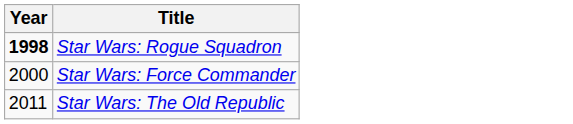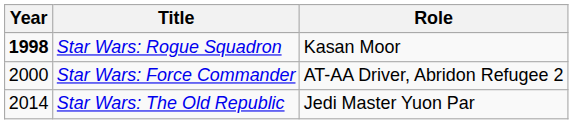 <table class="wikitable sortable">
 <tr>
 <th>Year</th>
 <th>Title</th>
+<th>Role</th>
 </tr>
 <tr>
 <td><strong>1998</strong></td>
 <td><em><a href='#'>Star Wars: Rogue Squadron</a></em></td>
+<td>Kasan Moor</td>
 </tr>
 <tr>
 <td>2000</td>
 <td><em><a href='#'>Star Wars: Force Commander</a></em></td>
+<td>AT-AA Driver, Abridon Refugee 2</td>
 </tr>
 <tr>
-<td>2011</td>
+<td>2014</td>
 <td><em><a href='#'>Star Wars: The Old Republic</a></em></td>
+<td>Jedi Master Yuon Par</td>
 </tr>
 </table>
